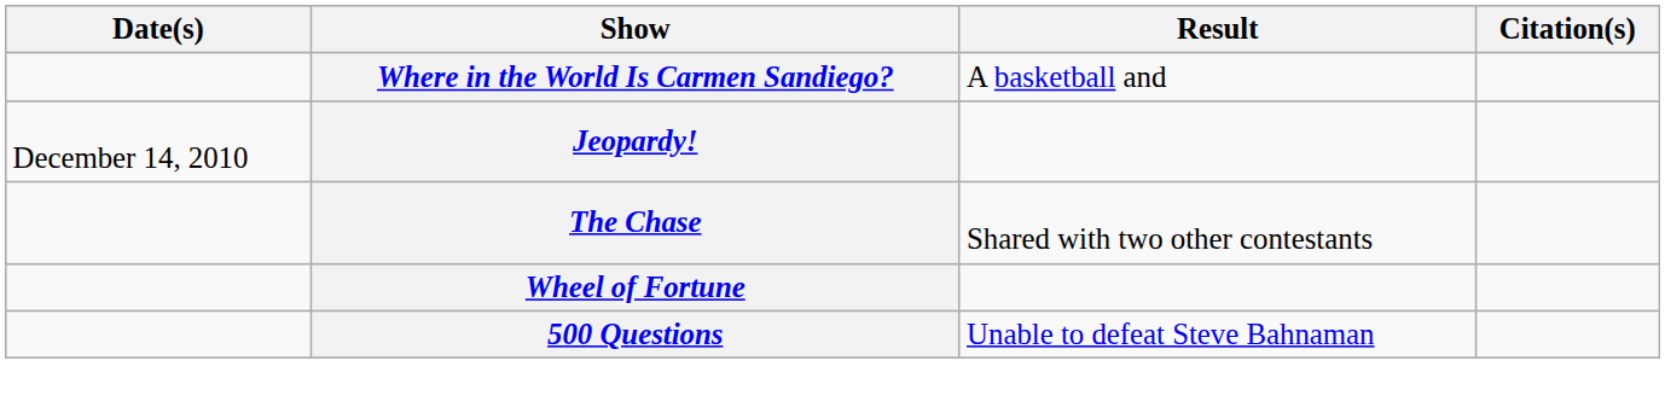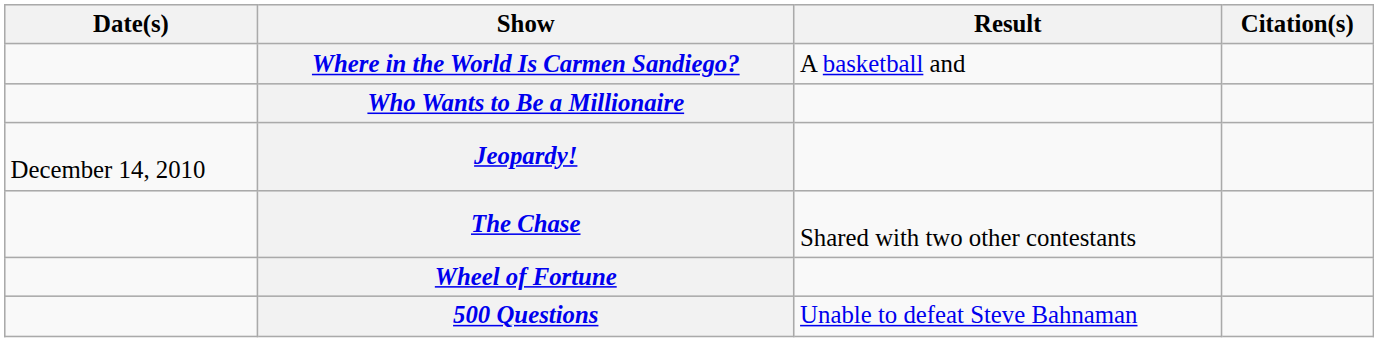 <table class="wikitable plainrowheaders sortable" style="width: 100%;">
 <tr>
 <th scope="col">Date(s)</th>
 <th scope="col">Show</th>
 <th scope="col">Result</th>
 <th class="unsortable">Citation(s)</th>
 </tr>
 <tr>
 <td></td>
 <th scope="row"><a href='#'><em>Where in the World Is Carmen Sandiego?</em></a></th>
 <td>A <a href='#'>basketball</a> and </td>
+<td></td>
+</tr>
+<tr>
+<td></td>
+<th scope="row"><a href='#'><em>Who Wants to Be a Millionaire</em></a></th>
+<td></td>
 <td></td>
 </tr>
 <tr>
 <td><br>December 14, 2010</td>
 <th scope="row"><em><a href='#'>Jeopardy!</a></em></th>
 <td></td>
 <td></td>
 </tr>
 <tr>
 <td></td>
 <th scope="row"><a href='#'><em>The Chase</em></a></th>
 <td><br>Shared with two other contestants</td>
 <td></td>
 </tr>
 <tr>
 <td></td>
 <th scope="row"><a href='#'><em>Wheel of Fortune</em></a></th>
 <td></td>
 <td></td>
 </tr>
 <tr>
 <td></td>
 <th scope="row"><em><a href='#'>500 Questions</a></em></th>
 <td><a href='#'>Unable to defeat Steve Bahnaman</a></td>
 <td></td>
 </tr>
 </table>
